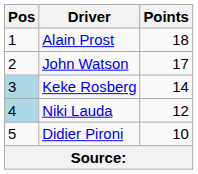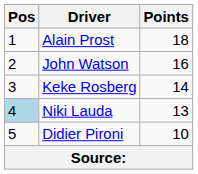 <table class="wikitable" style="font-size: 95%;">
 <tr>
 <th>Pos</th>
 <th>Driver</th>
 <th>Points</th>
 </tr>
 <tr>
 <td>1</td>
 <td> <a href='#'>Alain Prost</a></td>
 <td style="text-align:right;">18</td>
 </tr>
 <tr>
 <td>2</td>
 <td> <a href='#'>John Watson</a></td>
-<td style="text-align:right;">17</td>
+<td style="text-align:right;">16</td>
 </tr>
 <tr>
-<td style="background: lightblue;">3</td>
+<td>3</td>
 <td> <a href='#'>Keke Rosberg</a></td>
 <td style="text-align:right;">14</td>
 </tr>
 <tr>
 <td style="background: lightblue;">4</td>
 <td> <a href='#'>Niki Lauda</a></td>
-<td style="text-align:right;">12</td>
+<td style="text-align:right;">13</td>
 </tr>
 <tr>
 <td>5</td>
 <td> <a href='#'>Didier Pironi</a></td>
 <td style="text-align:right;">10</td>
 </tr>
 <tr>
 <th colspan=4>Source: </th>
 </tr>
 </table>
